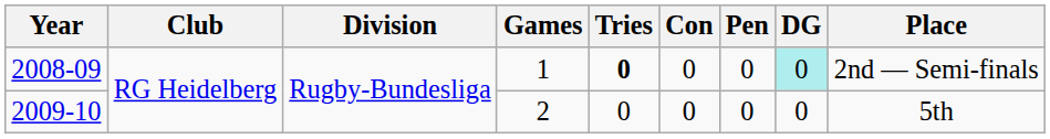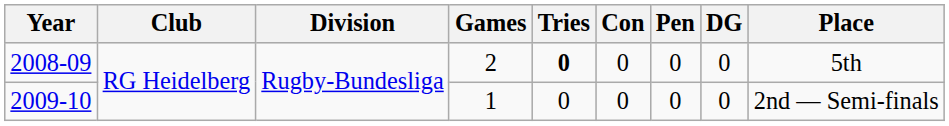 <table class="wikitable">
 <tr>
 <th>Year</th>
 <th>Club</th>
 <th>Division</th>
 <th>Games</th>
 <th>Tries</th>
 <th>Con</th>
 <th>Pen</th>
 <th>DG</th>
 <th>Place</th>
 </tr>
 <tr align="center">
 <td><a href='#'>2008-09</a></td>
 <td rowspan=2><a href='#'>RG Heidelberg</a></td>
 <td rowspan=2><a href='#'>Rugby-Bundesliga</a></td>
-<td>1</td>
+<td>2</td>
 <td><strong>0</strong></td>
-<td>0</td>
-<td>0</td>
-<td style="background: paleturquoise;">0</td>
-<td>2nd — Semi-finals</td>
-</tr>
-<tr align="center">
-<td><a href='#'>2009-10</a></td>
-<td>2</td>
-<td>0</td>
 <td>0</td>
 <td>0</td>
 <td>0</td>
 <td>5th</td>
 </tr>
+<tr align="center">
+<td><a href='#'>2009-10</a></td>
+<td>1</td>
+<td>0</td>
+<td>0</td>
+<td>0</td>
+<td>0</td>
+<td>2nd — Semi-finals</td>
+</tr>
 </table>
